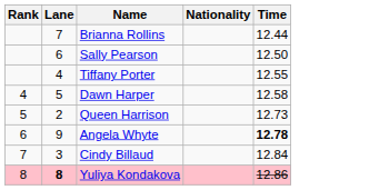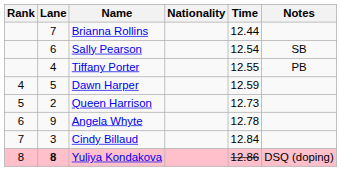 <table class="wikitable sortable" style="text-align:center">
 <tr>
 <th>Rank</th>
 <th>Lane</th>
 <th>Name</th>
 <th>Nationality</th>
 <th>Time</th>
+<th>Notes</th>
 </tr>
 <tr>
 <td></td>
 <td>7</td>
 <td align=left><a href='#'>Brianna Rollins</a></td>
 <td align=left></td>
 <td>12.44</td>
+<td></td>
 </tr>
 <tr>
 <td></td>
 <td>6</td>
 <td align=left><a href='#'>Sally Pearson</a></td>
 <td align=left></td>
-<td>12.50</td>
+<td>12.54</td>
+<td>SB</td>
 </tr>
 <tr>
 <td></td>
 <td>4</td>
 <td align=left><a href='#'>Tiffany Porter</a></td>
 <td align=left></td>
 <td>12.55</td>
+<td>PB</td>
 </tr>
 <tr>
 <td>4</td>
 <td>5</td>
 <td align=left><a href='#'>Dawn Harper</a></td>
 <td align=left></td>
-<td>12.58</td>
+<td>12.59</td>
+<td></td>
 </tr>
 <tr>
 <td>5</td>
 <td>2</td>
 <td align=left><a href='#'>Queen Harrison</a></td>
 <td align=left></td>
 <td>12.73</td>
+<td></td>
 </tr>
 <tr>
 <td>6</td>
 <td>9</td>
 <td align=left><a href='#'>Angela Whyte</a></td>
 <td align=left></td>
-<td><strong>12.78</strong></td>
+<td>12.78</td>
+<td></td>
 </tr>
 <tr>
 <td>7</td>
 <td>3</td>
 <td align=left><a href='#'>Cindy Billaud</a></td>
 <td align=left></td>
 <td>12.84</td>
+<td></td>
 </tr>
 <tr bgcolor=pink>
 <td>8</td>
 <td><strong>8</strong></td>
 <td align=left><a href='#'>Yuliya Kondakova</a></td>
 <td align=left></td>
 <td><s>12.86</s></td>
+<td>DSQ (doping)</td>
 </tr>
 </table>
